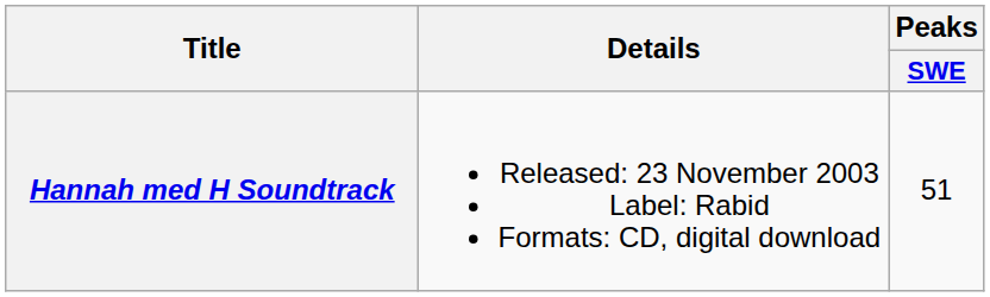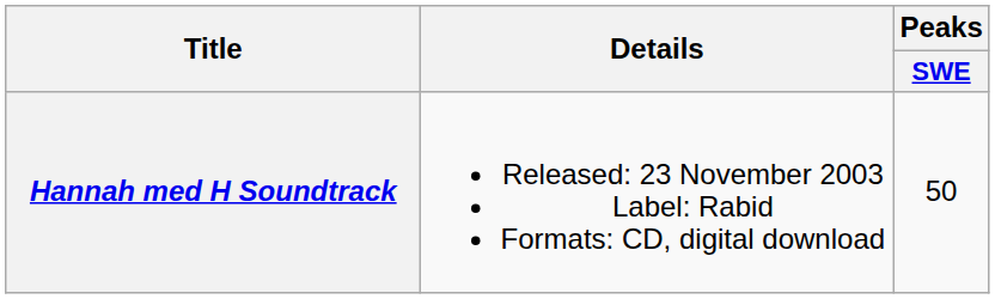 <table class="wikitable plainrowheaders" style="text-align:center;">
 <tr>
 <th scope="col" rowspan="2" style="width:14em;">Title</th>
 <th scope="col" rowspan="2" style="width:16em;">Details</th>
 <th scope="col" colspan="1">Peaks</th>
 </tr>
 <tr>
 <th scope="col" style="width:2.5em;font-size:90%;"><a href='#'>SWE</a><br></th>
 </tr>
 <tr>
 <th scope="row"><em><a href='#'>Hannah med H Soundtrack</a></em></th>
 <td><br><ul><li>Released: 23 November 2003</li><li>Label: Rabid</li><li>Formats: CD, digital download</li></ul></td>
-<td>51</td>
+<td>50</td>
 </tr>
 </table>
